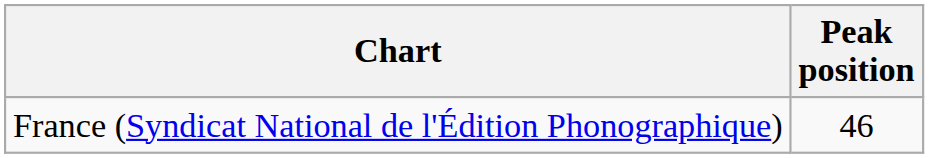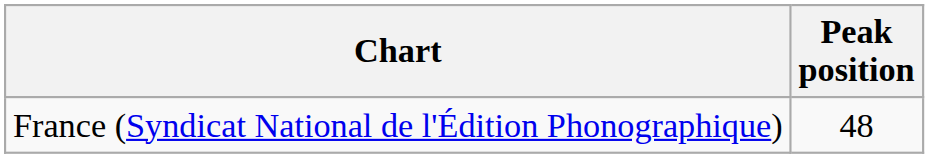 <table class="wikitable sortable">
 <tr>
 <th align="left">Chart</th>
 <th align="center">Peak<br>position</th>
 </tr>
 <tr>
 <td align="left">France (<a href='#'>Syndicat National de l'Édition Phonographique</a>)</td>
-<td align="center">46</td>
+<td align="center">48</td>
 </tr>
 </table>
